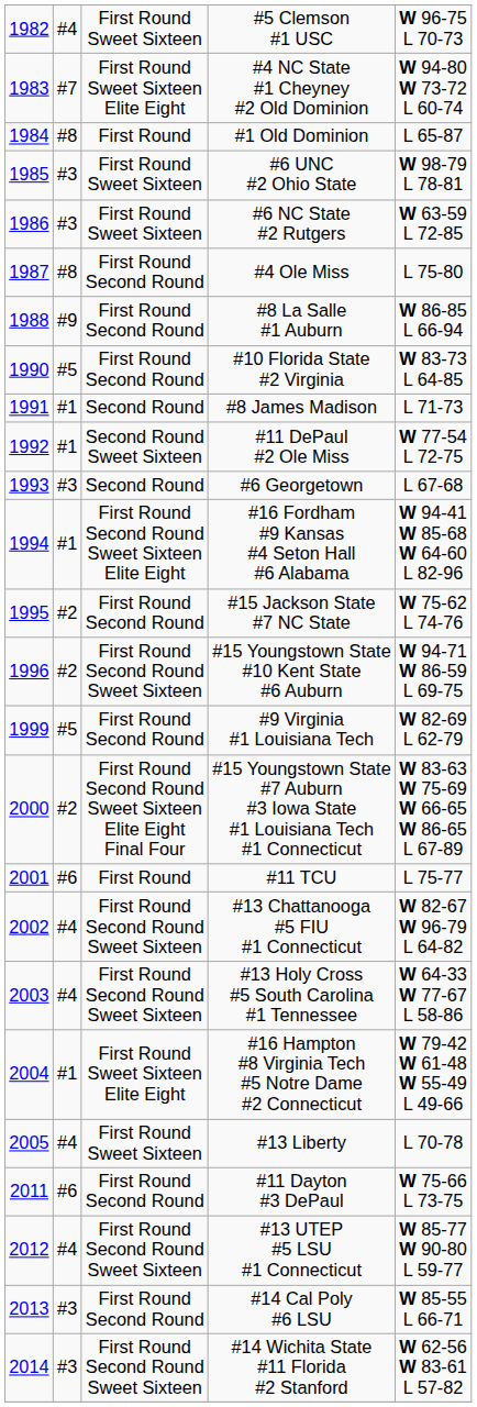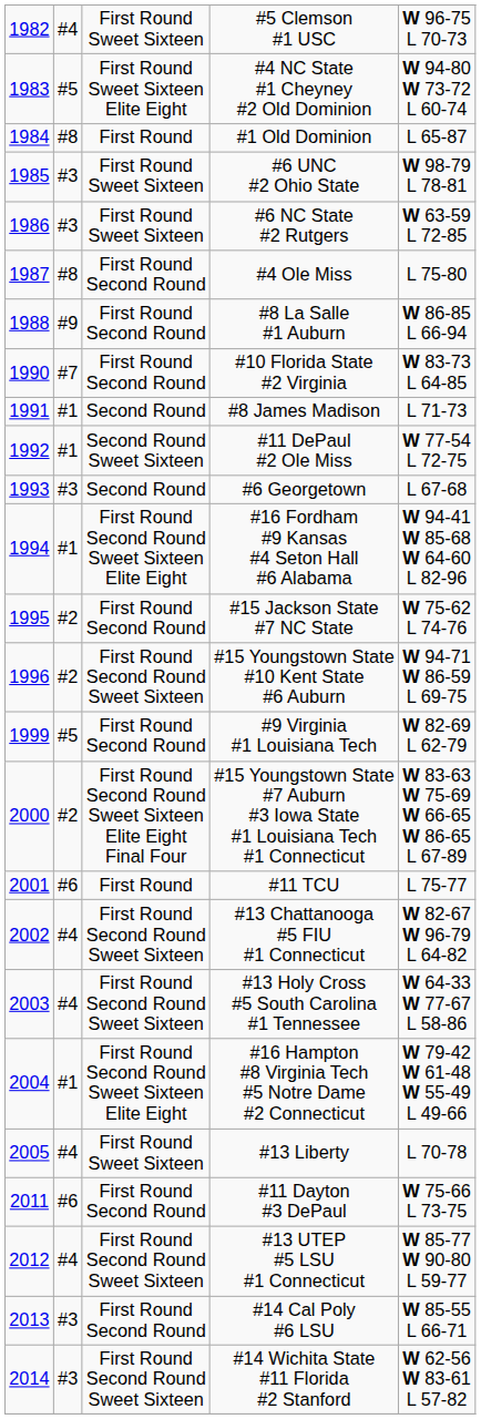 <table class="wikitable" style="text-align:center">
 <tr>
 </tr>
 <tr>
 <td rowspan=1><a href='#'>1982</a></td>
 <td>#4</td>
 <td>First Round<br>Sweet Sixteen</td>
 <td>#5 Clemson<br>#1 USC</td>
 <td><strong>W</strong> 96-75<br>L 70-73</td>
 </tr>
 <tr style="text-align:center;">
 <td rowspan=1><a href='#'>1983</a></td>
-<td>#7</td>
+<td>#5</td>
 <td>First Round<br>Sweet Sixteen<br>Elite Eight</td>
 <td>#4 NC State<br>#1 Cheyney<br>#2 Old Dominion</td>
 <td><strong>W</strong> 94-80<br><strong>W</strong> 73-72<br>L 60-74</td>
 </tr>
 <tr style="text-align:center;">
 <td rowspan=1><a href='#'>1984</a></td>
 <td>#8</td>
 <td>First Round</td>
 <td>#1 Old Dominion</td>
 <td>L 65-87</td>
 </tr>
 <tr style="text-align:center;">
 <td rowspan=1><a href='#'>1985</a></td>
 <td>#3</td>
 <td>First Round<br>Sweet Sixteen</td>
 <td>#6 UNC<br>#2 Ohio State</td>
 <td><strong>W</strong> 98-79<br>L 78-81</td>
 </tr>
 <tr style="text-align:center;">
 <td rowspan=1><a href='#'>1986</a></td>
 <td>#3</td>
 <td>First Round<br>Sweet Sixteen</td>
 <td>#6 NC State<br>#2 Rutgers</td>
 <td><strong>W</strong> 63-59<br>L 72-85</td>
 </tr>
 <tr style="text-align:center;">
 <td rowspan=1><a href='#'>1987</a></td>
 <td>#8</td>
 <td>First Round<br>Second Round</td>
 <td>#4 Ole Miss</td>
 <td>L 75-80</td>
 </tr>
 <tr style="text-align:center;">
 <td rowspan=1><a href='#'>1988</a></td>
 <td>#9</td>
 <td>First Round<br>Second Round</td>
 <td>#8 La Salle<br>#1 Auburn</td>
 <td><strong>W</strong> 86-85<br>L 66-94</td>
 </tr>
 <tr style="text-align:center;">
 <td rowspan=1><a href='#'>1990</a></td>
-<td>#5</td>
+<td>#7</td>
 <td>First Round<br>Second Round</td>
 <td>#10 Florida State<br>#2 Virginia</td>
 <td><strong>W</strong> 83-73<br>L 64-85</td>
 </tr>
 <tr style="text-align:center;">
 <td rowspan=1><a href='#'>1991</a></td>
 <td>#1</td>
 <td>Second Round</td>
 <td>#8 James Madison</td>
 <td>L 71-73</td>
 </tr>
 <tr style="text-align:center;">
 <td rowspan=1><a href='#'>1992</a></td>
 <td>#1</td>
 <td>Second Round<br>Sweet Sixteen</td>
 <td>#11 DePaul<br>#2 Ole Miss</td>
 <td><strong>W</strong> 77-54<br>L 72-75</td>
 </tr>
 <tr style="text-align:center;">
 <td rowspan=1><a href='#'>1993</a></td>
 <td>#3</td>
 <td>Second Round</td>
 <td>#6 Georgetown</td>
 <td>L 67-68</td>
 </tr>
 <tr style="text-align:center;">
 <td rowspan=1><a href='#'>1994</a></td>
 <td>#1</td>
 <td>First Round<br>Second Round<br>Sweet Sixteen<br>Elite Eight</td>
 <td>#16 Fordham<br>#9 Kansas<br>#4 Seton Hall<br>#6 Alabama</td>
 <td><strong>W</strong> 94-41<br><strong>W</strong> 85-68<br><strong>W</strong> 64-60<br>L 82-96</td>
 </tr>
 <tr style="text-align:center;">
 <td rowspan=1><a href='#'>1995</a></td>
 <td>#2</td>
 <td>First Round<br>Second Round</td>
 <td>#15 Jackson State<br>#7 NC State</td>
 <td><strong>W</strong> 75-62<br>L 74-76</td>
 </tr>
 <tr style="text-align:center;">
 <td rowspan=1><a href='#'>1996</a></td>
 <td>#2</td>
 <td>First Round<br>Second Round<br>Sweet Sixteen</td>
 <td>#15 Youngstown State<br>#10 Kent State<br>#6 Auburn</td>
 <td><strong>W</strong> 94-71<br><strong>W</strong> 86-59<br>L 69-75</td>
 </tr>
 <tr style="text-align:center;">
 <td rowspan=1><a href='#'>1999</a></td>
 <td>#5</td>
 <td>First Round<br>Second Round</td>
 <td>#9 Virginia<br>#1 Louisiana Tech</td>
 <td><strong>W</strong> 82-69<br>L 62-79</td>
 </tr>
 <tr style="text-align:center;">
 <td rowspan=1><a href='#'>2000</a></td>
 <td>#2</td>
 <td>First Round<br>Second Round<br>Sweet Sixteen<br>Elite Eight<br>Final Four</td>
 <td>#15 Youngstown State<br>#7 Auburn<br>#3 Iowa State<br>#1 Louisiana Tech<br>#1 Connecticut</td>
 <td><strong>W</strong> 83-63<br><strong>W</strong> 75-69<br><strong>W</strong> 66-65<br><strong>W</strong> 86-65<br>L 67-89</td>
 </tr>
 <tr style="text-align:center;">
 <td rowspan=1><a href='#'>2001</a></td>
 <td>#6</td>
 <td>First Round</td>
 <td>#11 TCU</td>
 <td>L 75-77</td>
 </tr>
 <tr style="text-align:center;">
 <td rowspan=1><a href='#'>2002</a></td>
 <td>#4</td>
 <td>First Round<br>Second Round<br>Sweet Sixteen</td>
 <td>#13 Chattanooga<br>#5 FIU<br>#1 Connecticut</td>
 <td><strong>W</strong> 82-67<br><strong>W</strong> 96-79<br>L 64-82</td>
 </tr>
 <tr style="text-align:center;">
 <td rowspan=1><a href='#'>2003</a></td>
 <td>#4</td>
 <td>First Round<br>Second Round<br>Sweet Sixteen</td>
 <td>#13 Holy Cross<br>#5 South Carolina<br>#1 Tennessee</td>
 <td><strong>W</strong> 64-33<br><strong>W</strong> 77-67<br>L 58-86</td>
 </tr>
 <tr style="text-align:center;">
 <td rowspan=1><a href='#'>2004</a></td>
 <td>#1</td>
-<td>First Round<br>Sweet Sixteen<br>Elite Eight</td>
+<td>First Round<br>Second Round<br>Sweet Sixteen<br>Elite Eight</td>
 <td>#16 Hampton<br>#8 Virginia Tech<br>#5 Notre Dame<br>#2 Connecticut</td>
 <td><strong>W</strong> 79-42<br><strong>W</strong> 61-48<br><strong>W</strong> 55-49<br>L 49-66</td>
 </tr>
 <tr style="text-align:center;">
 <td rowspan=1><a href='#'>2005</a></td>
 <td>#4</td>
 <td>First Round<br>Sweet Sixteen</td>
 <td>#13 Liberty</td>
 <td>L 70-78</td>
 </tr>
 <tr style="text-align:center;">
 <td rowspan=1><a href='#'>2011</a></td>
 <td>#6</td>
 <td>First Round<br>Second Round</td>
 <td>#11 Dayton<br>#3 DePaul</td>
 <td><strong>W</strong> 75-66<br>L 73-75</td>
 </tr>
 <tr style="text-align:center;">
 <td rowspan=1><a href='#'>2012</a></td>
 <td>#4</td>
 <td>First Round<br>Second Round<br>Sweet Sixteen</td>
 <td>#13 UTEP<br>#5 LSU<br>#1 Connecticut</td>
 <td><strong>W</strong> 85-77<br><strong>W</strong> 90-80<br>L 59-77</td>
 </tr>
 <tr style="text-align:center;">
 <td rowspan=1><a href='#'>2013</a></td>
 <td>#3</td>
 <td>First Round<br>Second Round</td>
 <td>#14 Cal Poly<br>#6 LSU</td>
 <td><strong>W</strong> 85-55<br>L 66-71</td>
 </tr>
 <tr style="text-align:center;">
 <td rowspan=1><a href='#'>2014</a></td>
 <td>#3</td>
 <td>First Round<br>Second Round<br>Sweet Sixteen</td>
 <td>#14 Wichita State<br>#11 Florida<br>#2 Stanford</td>
 <td><strong>W</strong> 62-56<br><strong>W</strong> 83-61<br>L 57-82</td>
 </tr>
 <tr style="text-align:center;">
 </tr>
 </table>
